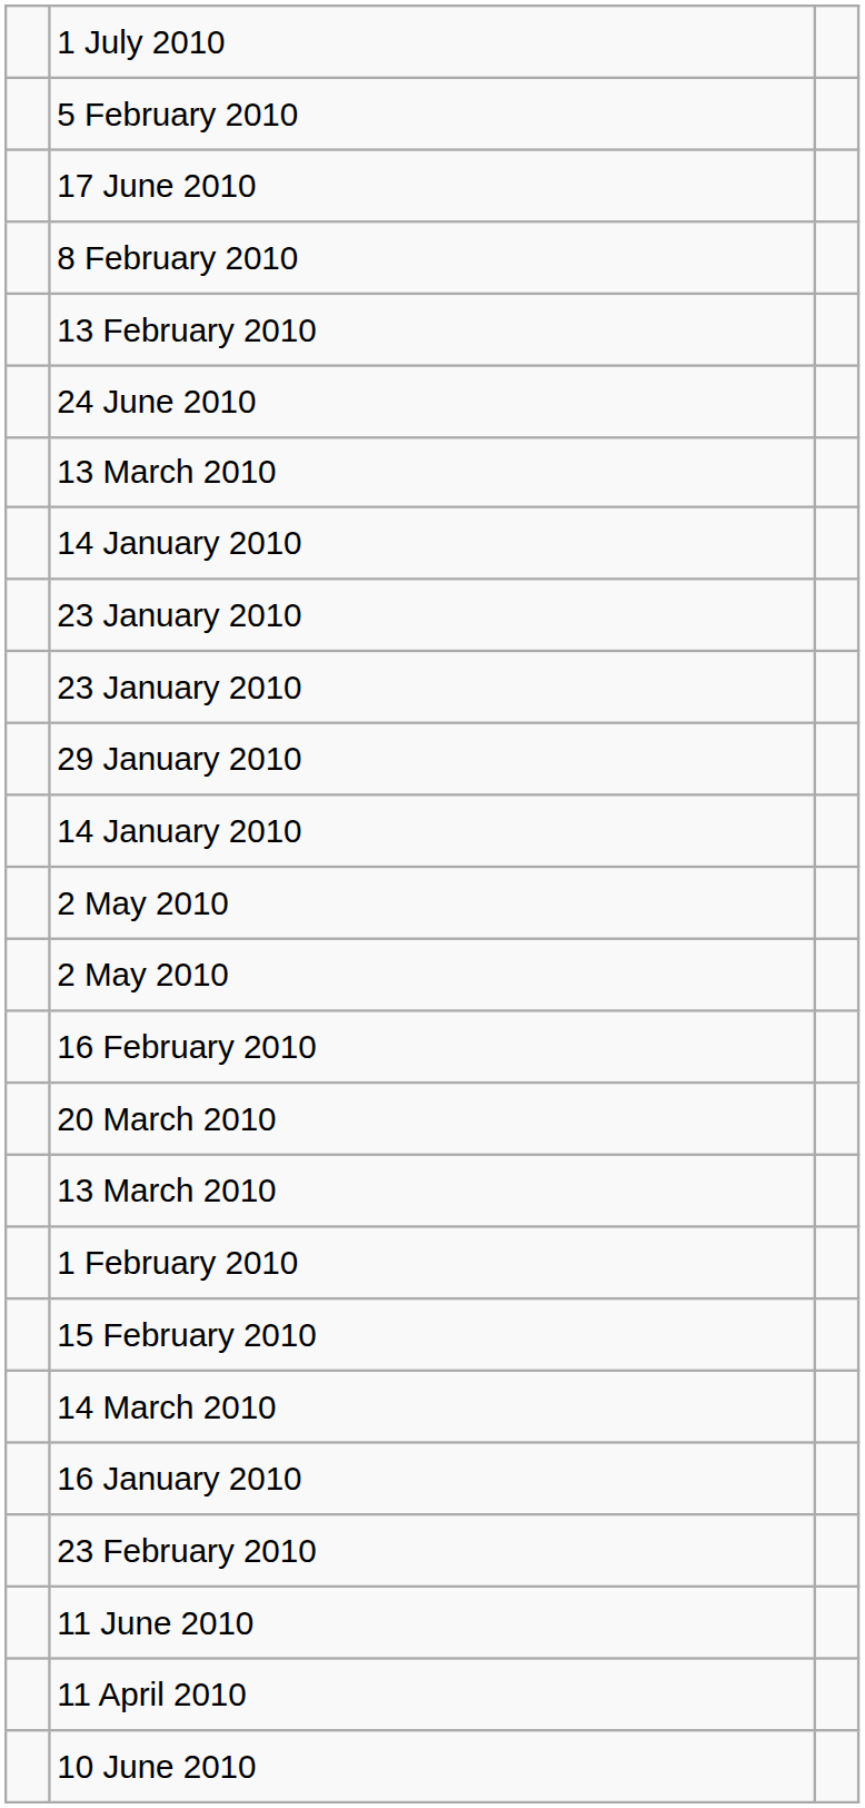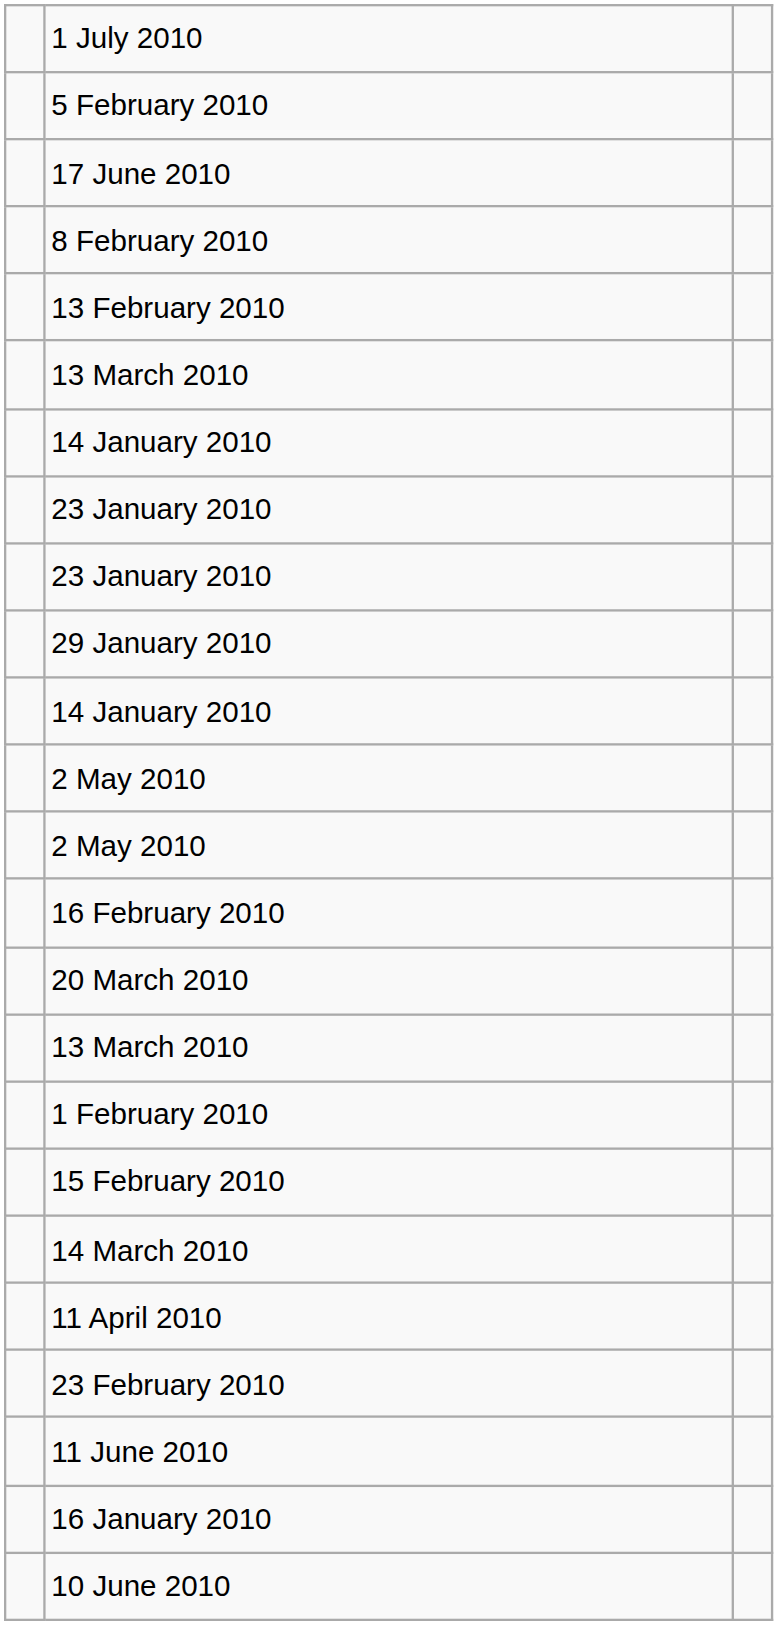 <table class="wikitable" style="font-size: 80%; float: left; width: 26em; margin-right: 1em; height: 700px">
 <tr>
 <td></td>
 <td>1 July 2010</td>
 <td></td>
 </tr>
 <tr>
 <td></td>
 <td>5 February 2010</td>
 <td></td>
 </tr>
 <tr>
 <td></td>
 <td>17 June 2010</td>
 <td></td>
 </tr>
 <tr>
 <td></td>
 <td>8 February 2010</td>
 <td></td>
 </tr>
 <tr>
 <td></td>
 <td>13 February 2010</td>
-<td></td>
-</tr>
-<tr>
-<td></td>
-<td>24 June 2010</td>
 <td></td>
 </tr>
 <tr>
 <td></td>
 <td>13 March 2010</td>
 <td></td>
 </tr>
 <tr>
 <td></td>
 <td>14 January 2010</td>
 <td></td>
 </tr>
 <tr>
 <td></td>
 <td>23 January 2010</td>
 <td></td>
 </tr>
 <tr>
 <td></td>
 <td>23 January 2010</td>
 <td></td>
 </tr>
 <tr>
 <td></td>
 <td>29 January 2010</td>
 <td></td>
 </tr>
 <tr>
 <td></td>
 <td>14 January 2010</td>
 <td></td>
 </tr>
 <tr>
 <td></td>
 <td>2 May 2010</td>
 <td></td>
 </tr>
 <tr>
 <td></td>
 <td>2 May 2010</td>
 <td></td>
 </tr>
 <tr>
 <td></td>
 <td>16 February 2010</td>
 <td></td>
 </tr>
 <tr>
 <td></td>
 <td>20 March 2010</td>
 <td></td>
 </tr>
 <tr>
 <td></td>
 <td>13 March 2010</td>
 <td></td>
 </tr>
 <tr>
 <td></td>
 <td>1 February 2010</td>
 <td></td>
 </tr>
 <tr>
 <td></td>
 <td>15 February 2010</td>
 <td></td>
 </tr>
 <tr>
 <td></td>
 <td>14 March 2010</td>
 <td></td>
 </tr>
 <tr>
 <td></td>
-<td>16 January 2010</td>
+<td>11 April 2010</td>
 <td></td>
 </tr>
 <tr>
 <td></td>
 <td>23 February 2010</td>
 <td></td>
 </tr>
 <tr>
 <td></td>
 <td>11 June 2010</td>
 <td></td>
 </tr>
 <tr>
 <td></td>
-<td>11 April 2010</td>
+<td>16 January 2010</td>
 <td></td>
 </tr>
 <tr>
 <td></td>
 <td>10 June 2010</td>
 <td></td>
 </tr>
 </table>
